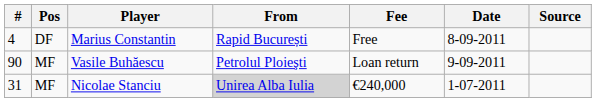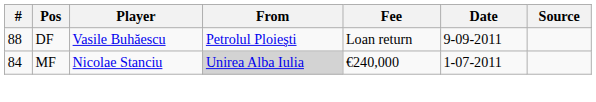 <table width=50% class="wikitable" style="text-align:center; font-size:95%; text-align:left">
 <tr>
 <th>#</th>
 <th>Pos</th>
 <th>Player</th>
 <th>From</th>
 <th>Fee</th>
 <th>Date</th>
 <th>Source</th>
 </tr>
 <tr --->
-<td>4</td>
+<td>88</td>
 <td>DF</td>
-<td> <a href='#'>Marius Constantin</a></td>
-<td><a href='#'>Rapid București</a></td>
-<td>Free</td>
-<td>8-09-2011</td>
-<td></td>
-</tr>
-<tr --->
-<td>90</td>
-<td>MF</td>
 <td> <a href='#'>Vasile Buhăescu</a></td>
 <td><a href='#'>Petrolul Ploieşti</a></td>
 <td>Loan return</td>
 <td>9-09-2011</td>
 <td></td>
 </tr>
 <tr --->
-<td>31</td>
+<td>84</td>
 <td>MF</td>
 <td> <a href='#'>Nicolae Stanciu</a></td>
 <td style="background: lightgrey;"><a href='#'>Unirea Alba Iulia</a></td>
 <td>€240,000</td>
 <td>1-07-2011</td>
 <td></td>
 </tr>
 </table>
